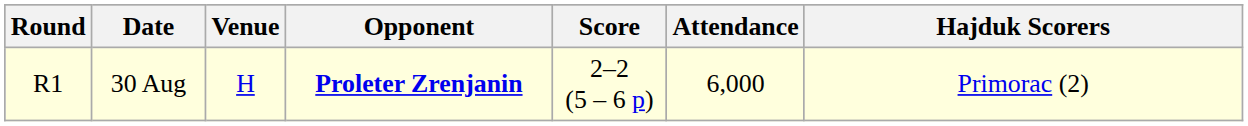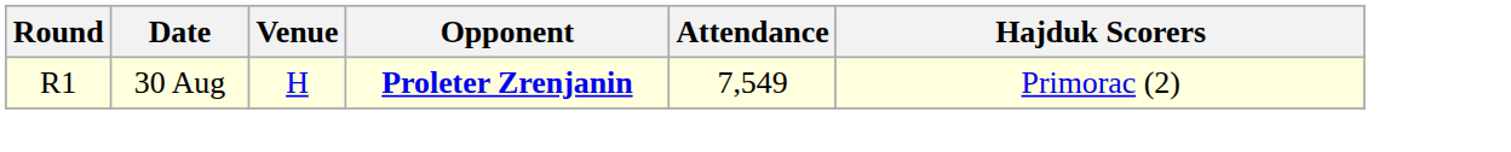 <table class="wikitable sortable" style="text-align: center; font-size:95%;">
 <tr>
 <th width="30">Round</th>
 <th width="60">Date</th>
 <th width="20">Venue</th>
 <th width="150">Opponent</th>
-<th width="60">Score</th>
 <th width="60">Attendance</th>
 <th width="250">Hajduk Scorers</th>
 </tr>
 <tr bgcolor="#ffffdd">
 <td>R1</td>
 <td>30 Aug</td>
 <td><a href='#'>H</a></td>
 <td><strong><a href='#'>Proleter Zrenjanin</a></strong></td>
-<td>2–2<br>(5 – 6 <a href='#'>p</a>)</td>
-<td>6,000</td>
+<td>7,549</td>
 <td><a href='#'>Primorac</a> (2)</td>
 </tr>
 </table>
